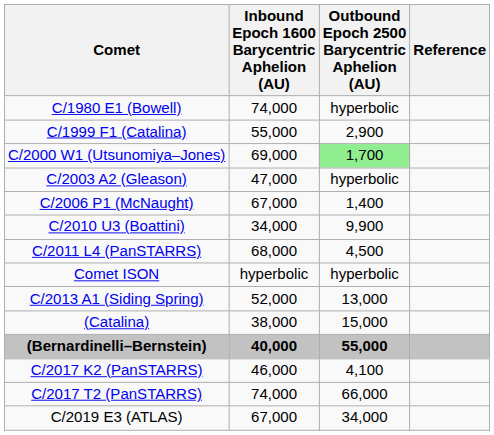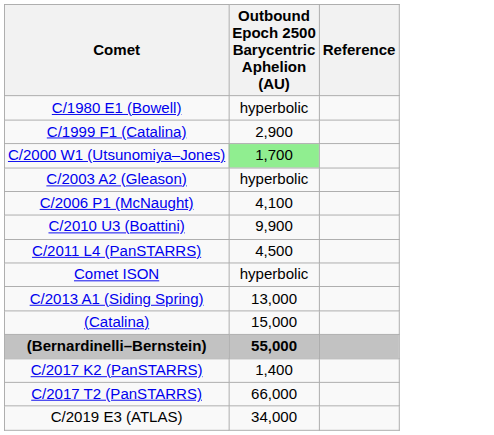 <table class="wikitable sortable" style="text-align:center; font-size:1.0em;">
 <tr>
 <th>Comet</th>
-<th>Inbound<br>Epoch 1600<br>Barycentric<br>Aphelion<br>(AU)</th>
 <th>Outbound<br>Epoch 2500<br>Barycentric<br>Aphelion<br>(AU)</th>
 <th>Reference</th>
 </tr>
 <tr>
 <td><a href='#'>C/1980 E1 (Bowell)</a></td>
-<td>74,000</td>
 <td>hyperbolic</td>
 <td><small></small></td>
 </tr>
 <tr>
 <td><a href='#'>C/1999 F1 (Catalina)</a></td>
-<td>55,000</td>
 <td>2,900</td>
 <td><small></small></td>
 </tr>
 <tr>
 <td><a href='#'>C/2000 W1 (Utsunomiya–Jones)</a></td>
-<td>69,000</td>
 <td style="background: lightgreen;">1,700</td>
 <td><small></small></td>
 </tr>
 <tr>
 <td><a href='#'>C/2003 A2 (Gleason)</a></td>
-<td>47,000</td>
 <td>hyperbolic</td>
 <td><small></small></td>
 </tr>
 <tr>
 <td><a href='#'>C/2006 P1 (McNaught)</a></td>
-<td>67,000</td>
-<td>1,400</td>
+<td>4,100</td>
 <td><small></small></td>
 </tr>
 <tr>
 <td><a href='#'>C/2010 U3 (Boattini)</a></td>
-<td>34,000</td>
 <td>9,900</td>
 <td><small></small></td>
 </tr>
 <tr>
 <td><a href='#'>C/2011 L4 (PanSTARRS)</a></td>
-<td>68,000</td>
 <td>4,500</td>
 <td><small></small></td>
 </tr>
 <tr>
 <td><a href='#'>Comet ISON</a></td>
 <td>hyperbolic</td>
-<td>hyperbolic</td>
 <td><small></small></td>
 </tr>
 <tr>
 <td><a href='#'>C/2013 A1 (Siding Spring)</a></td>
-<td>52,000</td>
 <td>13,000</td>
 <td><small></small></td>
 </tr>
 <tr>
 <td><a href='#'> (Catalina)</a></td>
-<td>38,000</td>
 <td>15,000</td>
 <td><small></small></td>
 </tr>
 <tr bgcolor=#c2c2c2>
 <td><strong> (Bernardinelli–Bernstein)</strong></td>
-<td><strong>40,000</strong></td>
 <td><strong>55,000</strong></td>
 <td><small></small></td>
 </tr>
 <tr>
 <td><a href='#'>C/2017 K2 (PanSTARRS)</a></td>
-<td>46,000</td>
-<td>4,100</td>
+<td>1,400</td>
 <td><small></small></td>
 </tr>
 <tr>
 <td><a href='#'>C/2017 T2 (PanSTARRS)</a></td>
-<td>74,000</td>
 <td>66,000</td>
 <td><small></small></td>
 </tr>
 <tr>
 <td>C/2019 E3 (ATLAS)</td>
-<td>67,000</td>
 <td>34,000</td>
 <td><small></small></td>
 </tr>
 </table>
